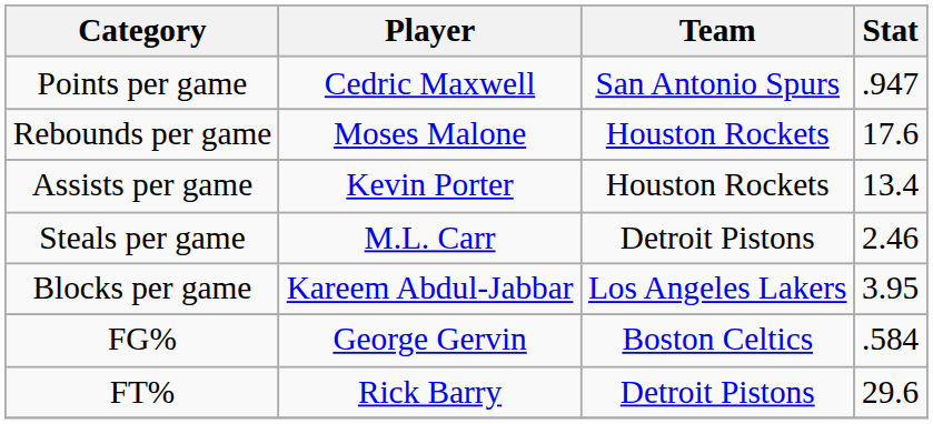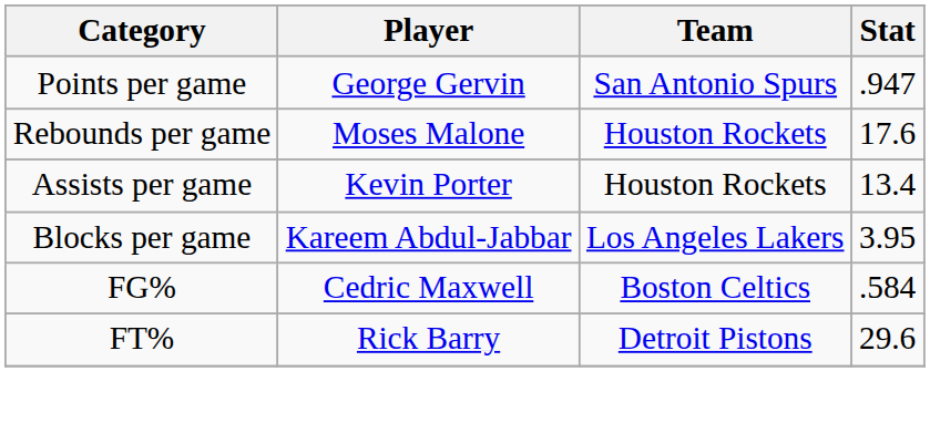 <table class="wikitable" style="text-align:center">
 <tr>
 <th>Category</th>
 <th>Player</th>
 <th>Team</th>
 <th>Stat</th>
 </tr>
 <tr>
 <td>Points per game</td>
-<td><a href='#'>Cedric Maxwell</a></td>
+<td><a href='#'>George Gervin</a></td>
 <td><a href='#'>San Antonio Spurs</a></td>
 <td>.947</td>
 </tr>
 <tr>
 <td>Rebounds per game</td>
 <td><a href='#'>Moses Malone</a></td>
 <td><a href='#'>Houston Rockets</a></td>
 <td>17.6</td>
 </tr>
 <tr>
 <td>Assists per game</td>
 <td><a href='#'>Kevin Porter</a></td>
 <td>Houston Rockets</td>
 <td>13.4</td>
 </tr>
 <tr>
-<td>Steals per game</td>
-<td><a href='#'>M.L. Carr</a></td>
-<td>Detroit Pistons</td>
-<td>2.46</td>
-</tr>
-<tr>
 <td>Blocks per game</td>
 <td><a href='#'>Kareem Abdul-Jabbar</a></td>
 <td><a href='#'>Los Angeles Lakers</a></td>
 <td>3.95</td>
 </tr>
 <tr>
 <td>FG%</td>
-<td><a href='#'>George Gervin</a></td>
+<td><a href='#'>Cedric Maxwell</a></td>
 <td><a href='#'>Boston Celtics</a></td>
 <td>.584</td>
 </tr>
 <tr>
 <td>FT%</td>
 <td><a href='#'>Rick Barry</a></td>
 <td><a href='#'>Detroit Pistons</a></td>
 <td>29.6</td>
 </tr>
 <tr>
 </tr>
 </table>
